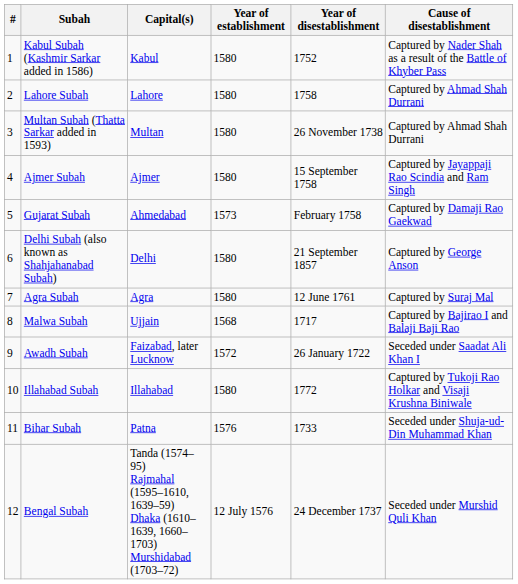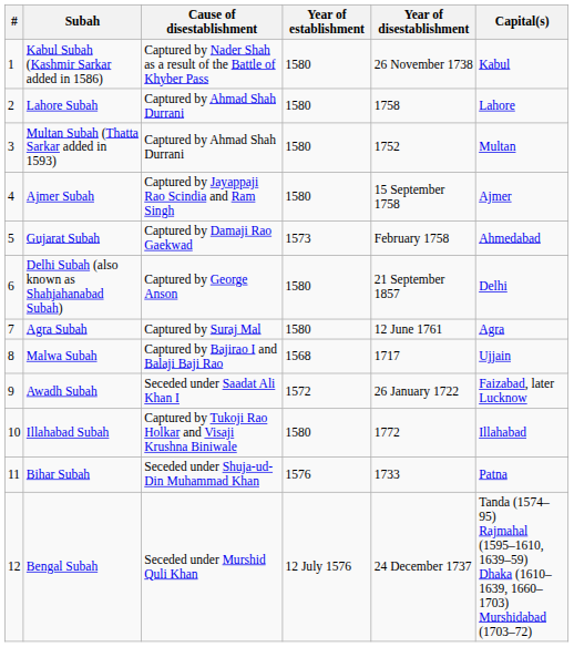 <table class="wikitable" style="width:80%; text-align:left" border="1" align="center">
 <tr>
 <th>#</th>
 <th>Subah</th>
-<th>Capital(s)</th>
+<th>Cause of disestablishment</th>
 <th>Year of establishment</th>
 <th>Year of disestablishment</th>
-<th>Cause of disestablishment</th>
+<th>Capital(s)</th>
 </tr>
 <tr>
 <td>1</td>
 <td><a href='#'>Kabul Subah</a> (<a href='#'>Kashmir Sarkar</a> added in 1586)</td>
+<td>Captured by <a href='#'>Nader Shah</a> as a result of the <a href='#'>Battle of Khyber Pass</a></td>
+<td>1580</td>
+<td>26 November 1738</td>
 <td><a href='#'>Kabul</a></td>
-<td>1580</td>
-<td>1752</td>
-<td>Captured by <a href='#'>Nader Shah</a> as a result of the <a href='#'>Battle of Khyber Pass</a></td>
 </tr>
 <tr>
 <td>2</td>
 <td><a href='#'>Lahore Subah</a></td>
-<td><a href='#'>Lahore</a></td>
+<td>Captured by <a href='#'>Ahmad Shah Durrani</a></td>
 <td>1580</td>
 <td>1758</td>
-<td>Captured by <a href='#'>Ahmad Shah Durrani</a></td>
+<td><a href='#'>Lahore</a></td>
 </tr>
 <tr>
 <td>3</td>
 <td><a href='#'>Multan Subah</a> (<a href='#'>Thatta Sarkar</a> added in 1593)</td>
+<td>Captured by Ahmad Shah Durrani</td>
+<td>1580</td>
+<td>1752</td>
 <td><a href='#'>Multan</a></td>
-<td>1580</td>
-<td>26 November 1738</td>
-<td>Captured by Ahmad Shah Durrani</td>
 </tr>
 <tr>
 <td>4</td>
 <td><a href='#'>Ajmer Subah</a></td>
-<td><a href='#'>Ajmer</a></td>
+<td>Captured by <a href='#'>Jayappaji Rao Scindia</a> and <a href='#'>Ram Singh</a></td>
 <td>1580</td>
 <td>15 September 1758</td>
-<td>Captured by <a href='#'>Jayappaji Rao Scindia</a> and <a href='#'>Ram Singh</a></td>
+<td><a href='#'>Ajmer</a></td>
 </tr>
 <tr>
 <td>5</td>
 <td><a href='#'>Gujarat Subah</a></td>
-<td><a href='#'>Ahmedabad</a></td>
+<td>Captured by <a href='#'>Damaji Rao Gaekwad</a></td>
 <td>1573</td>
 <td>February 1758</td>
-<td>Captured by <a href='#'>Damaji Rao Gaekwad</a></td>
+<td><a href='#'>Ahmedabad</a></td>
 </tr>
 <tr>
 <td>6</td>
 <td><a href='#'>Delhi Subah</a> (also known as <a href='#'>Shahjahanabad Subah</a>)</td>
-<td><a href='#'>Delhi</a></td>
+<td>Captured by <a href='#'>George Anson</a></td>
 <td>1580</td>
 <td>21 September 1857</td>
-<td>Captured by <a href='#'>George Anson</a></td>
+<td><a href='#'>Delhi</a></td>
 </tr>
 <tr>
 <td>7</td>
 <td><a href='#'>Agra Subah</a></td>
-<td><a href='#'>Agra</a></td>
+<td>Captured by <a href='#'>Suraj Mal</a></td>
 <td>1580</td>
 <td>12 June 1761</td>
-<td>Captured by <a href='#'>Suraj Mal</a></td>
+<td><a href='#'>Agra</a></td>
 </tr>
 <tr>
 <td>8</td>
 <td><a href='#'>Malwa Subah</a></td>
-<td><a href='#'>Ujjain</a></td>
+<td>Captured by <a href='#'>Bajirao I</a> and <a href='#'>Balaji Baji Rao</a></td>
 <td>1568</td>
 <td>1717</td>
-<td>Captured by <a href='#'>Bajirao I</a> and <a href='#'>Balaji Baji Rao</a></td>
+<td><a href='#'>Ujjain</a></td>
 </tr>
 <tr>
 <td>9</td>
 <td><a href='#'>Awadh Subah</a></td>
-<td><a href='#'>Faizabad</a>, later <a href='#'>Lucknow</a></td>
+<td>Seceded under <a href='#'>Saadat Ali Khan I</a></td>
 <td>1572</td>
 <td>26 January 1722</td>
-<td>Seceded under <a href='#'>Saadat Ali Khan I</a></td>
+<td><a href='#'>Faizabad</a>, later <a href='#'>Lucknow</a></td>
 </tr>
 <tr>
 <td>10</td>
 <td><a href='#'>Illahabad Subah</a></td>
-<td><a href='#'>Illahabad</a></td>
+<td>Captured by <a href='#'>Tukoji Rao Holkar</a> and <a href='#'>Visaji Krushna Biniwale</a></td>
 <td>1580</td>
 <td>1772</td>
-<td>Captured by <a href='#'>Tukoji Rao Holkar</a> and <a href='#'>Visaji Krushna Biniwale</a></td>
+<td><a href='#'>Illahabad</a></td>
 </tr>
 <tr>
 <td>11</td>
 <td><a href='#'>Bihar Subah</a></td>
-<td><a href='#'>Patna</a></td>
+<td>Seceded under <a href='#'>Shuja-ud-Din Muhammad Khan</a></td>
 <td>1576</td>
 <td>1733</td>
-<td>Seceded under <a href='#'>Shuja-ud-Din Muhammad Khan</a></td>
+<td><a href='#'>Patna</a></td>
 </tr>
 <tr>
 <td>12</td>
 <td><a href='#'>Bengal Subah</a></td>
-<td>Tanda (1574–95)<br><a href='#'>Rajmahal</a> (1595–1610, 1639–59)<br><a href='#'>Dhaka</a> (1610–1639, 1660–1703)<br><a href='#'>Murshidabad</a> (1703–72)</td>
+<td>Seceded under <a href='#'>Murshid Quli Khan</a></td>
 <td>12 July 1576</td>
 <td>24 December 1737</td>
-<td>Seceded under <a href='#'>Murshid Quli Khan</a></td>
+<td>Tanda (1574–95)<br><a href='#'>Rajmahal</a> (1595–1610, 1639–59)<br><a href='#'>Dhaka</a> (1610–1639, 1660–1703)<br><a href='#'>Murshidabad</a> (1703–72)</td>
 </tr>
 </table>
